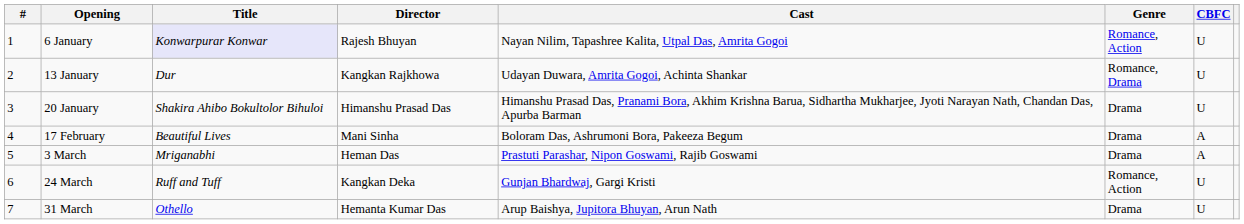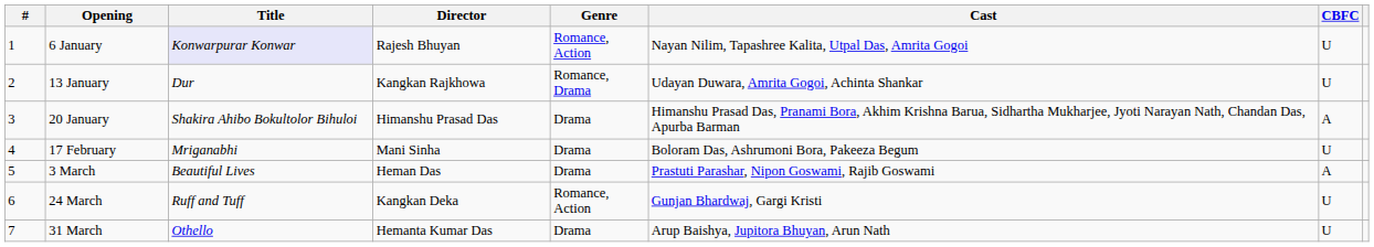 <table class="wikitable sortable" style="width:100%;">
 <tr>
 <th width="3%">#</th>
 <th width="9%">Opening</th>
 <th width="15%">Title</th>
 <th width="13%">Director</th>
+<th>Genre</th>
 <th>Cast</th>
-<th>Genre</th>
 <th><a href='#'>CBFC</a></th>
 <th></th>
 </tr>
 <tr>
 <td>1</td>
 <td>6 January</td>
 <td style="background: lavender;"><em>Konwarpurar Konwar</em></td>
 <td>Rajesh Bhuyan</td>
+<td><a href='#'>Romance</a>, <a href='#'>Action</a></td>
 <td>Nayan Nilim, Tapashree Kalita, <a href='#'>Utpal Das</a>, <a href='#'>Amrita Gogoi</a></td>
-<td><a href='#'>Romance</a>, <a href='#'>Action</a></td>
 <td>U</td>
 <td></td>
 </tr>
 <tr>
 <td>2</td>
 <td>13 January</td>
 <td><em>Dur</em></td>
 <td>Kangkan Rajkhowa</td>
+<td>Romance, <a href='#'>Drama</a></td>
 <td>Udayan Duwara, <a href='#'>Amrita Gogoi</a>, Achinta Shankar</td>
-<td>Romance, <a href='#'>Drama</a></td>
 <td>U</td>
 <td></td>
 </tr>
 <tr>
 <td>3</td>
 <td>20 January</td>
 <td><em>Shakira Ahibo Bokultolor Bihuloi</em></td>
 <td>Himanshu Prasad Das</td>
+<td>Drama</td>
 <td>Himanshu Prasad Das, <a href='#'>Pranami Bora</a>, Akhim Krishna Barua, Sidhartha Mukharjee, Jyoti Narayan Nath, Chandan Das, Apurba Barman</td>
-<td>Drama</td>
-<td>U</td>
+<td>A</td>
 <td align="center"></td>
 </tr>
 <tr>
 <td>4</td>
 <td>17 February</td>
-<td><em>Beautiful Lives</em></td>
+<td><em>Mriganabhi</em></td>
 <td>Mani Sinha</td>
+<td>Drama</td>
 <td>Boloram Das, Ashrumoni Bora, Pakeeza Begum</td>
-<td>Drama</td>
-<td>A</td>
+<td>U</td>
 <td align="center"></td>
 </tr>
 <tr>
 <td>5</td>
 <td>3 March</td>
-<td><em>Mriganabhi</em></td>
+<td><em>Beautiful Lives</em></td>
 <td>Heman Das</td>
+<td>Drama</td>
 <td><a href='#'>Prastuti Parashar</a>, <a href='#'>Nipon Goswami</a>, Rajib Goswami</td>
-<td>Drama</td>
 <td>A</td>
 <td></td>
 </tr>
 <tr>
 <td>6</td>
 <td>24 March</td>
 <td><em>Ruff and Tuff</em></td>
 <td>Kangkan Deka</td>
+<td>Romance, Action</td>
 <td><a href='#'>Gunjan Bhardwaj</a>, Gargi Kristi</td>
-<td>Romance, Action</td>
 <td>U</td>
 <td></td>
 </tr>
 <tr>
 <td>7</td>
 <td>31 March</td>
 <td><em><a href='#'>Othello</a></em></td>
 <td>Hemanta Kumar Das</td>
+<td>Drama</td>
 <td>Arup Baishya, <a href='#'>Jupitora Bhuyan</a>, Arun Nath</td>
-<td>Drama</td>
 <td>U</td>
 <td></td>
 </tr>
 </table>
